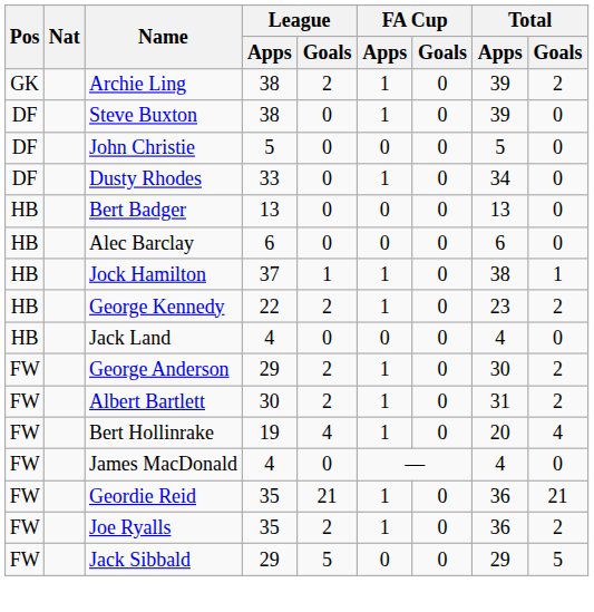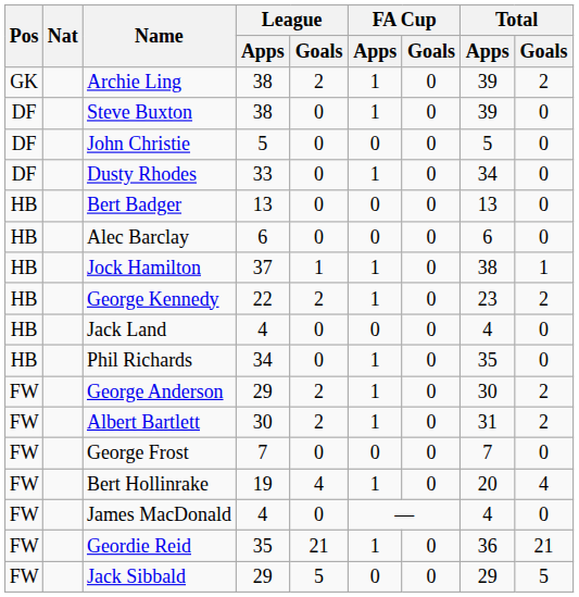 <table class="wikitable" style="text-align:center">
 <tr>
 <th rowspan="2">Pos</th>
 <th rowspan="2">Nat</th>
 <th rowspan="2">Name</th>
 <th colspan="2" style="width:85px;">League</th>
 <th colspan="2" style="width:85px;">FA Cup</th>
 <th colspan="2" style="width:85px;">Total</th>
 </tr>
 <tr>
 <th>Apps</th>
 <th>Goals</th>
 <th>Apps</th>
 <th>Goals</th>
 <th>Apps</th>
 <th>Goals</th>
 </tr>
 <tr>
 <td>GK</td>
 <td></td>
 <td style="text-align:left;"><a href='#'>Archie Ling</a></td>
 <td>38</td>
 <td>2</td>
 <td>1</td>
 <td>0</td>
 <td>39</td>
 <td>2</td>
 </tr>
 <tr>
 <td>DF</td>
 <td></td>
 <td style="text-align:left;"><a href='#'>Steve Buxton</a></td>
 <td>38</td>
 <td>0</td>
 <td>1</td>
 <td>0</td>
 <td>39</td>
 <td>0</td>
 </tr>
 <tr>
 <td>DF</td>
 <td></td>
 <td style="text-align:left;"><a href='#'>John Christie</a></td>
 <td>5</td>
 <td>0</td>
 <td>0</td>
 <td>0</td>
 <td>5</td>
 <td>0</td>
 </tr>
 <tr>
 <td>DF</td>
 <td></td>
 <td style="text-align:left;"><a href='#'>Dusty Rhodes</a></td>
 <td>33</td>
 <td>0</td>
 <td>1</td>
 <td>0</td>
 <td>34</td>
 <td>0</td>
 </tr>
 <tr>
 <td>HB</td>
 <td></td>
 <td style="text-align:left;"><a href='#'>Bert Badger</a></td>
 <td>13</td>
 <td>0</td>
 <td>0</td>
 <td>0</td>
 <td>13</td>
 <td>0</td>
 </tr>
 <tr>
 <td>HB</td>
 <td></td>
 <td style="text-align:left;">Alec Barclay</td>
 <td>6</td>
 <td>0</td>
 <td>0</td>
 <td>0</td>
 <td>6</td>
 <td>0</td>
 </tr>
 <tr>
 <td>HB</td>
 <td></td>
 <td style="text-align:left;"><a href='#'>Jock Hamilton</a></td>
 <td>37</td>
 <td>1</td>
 <td>1</td>
 <td>0</td>
 <td>38</td>
 <td>1</td>
 </tr>
 <tr>
 <td>HB</td>
 <td></td>
 <td style="text-align:left;"><a href='#'>George Kennedy</a></td>
 <td>22</td>
 <td>2</td>
 <td>1</td>
 <td>0</td>
 <td>23</td>
 <td>2</td>
 </tr>
 <tr>
 <td>HB</td>
 <td></td>
 <td style="text-align:left;">Jack Land</td>
 <td>4</td>
 <td>0</td>
 <td>0</td>
 <td>0</td>
 <td>4</td>
 <td>0</td>
 </tr>
 <tr>
+<td>HB</td>
+<td></td>
+<td style="text-align:left;">Phil Richards</td>
+<td>34</td>
+<td>0</td>
+<td>1</td>
+<td>0</td>
+<td>35</td>
+<td>0</td>
+</tr>
+<tr>
 <td>FW</td>
 <td></td>
 <td style="text-align:left;"><a href='#'>George Anderson</a></td>
 <td>29</td>
 <td>2</td>
 <td>1</td>
 <td>0</td>
 <td>30</td>
 <td>2</td>
 </tr>
 <tr>
 <td>FW</td>
 <td></td>
 <td style="text-align:left;"><a href='#'>Albert Bartlett</a></td>
 <td>30</td>
 <td>2</td>
 <td>1</td>
 <td>0</td>
 <td>31</td>
 <td>2</td>
+</tr>
+<tr>
+<td>FW</td>
+<td></td>
+<td style="text-align:left;">George Frost</td>
+<td>7</td>
+<td>0</td>
+<td>0</td>
+<td>0</td>
+<td>7</td>
+<td>0</td>
 </tr>
 <tr>
 <td>FW</td>
 <td></td>
 <td style="text-align:left;">Bert Hollinrake</td>
 <td>19</td>
 <td>4</td>
 <td>1</td>
 <td>0</td>
 <td>20</td>
 <td>4</td>
 </tr>
 <tr>
 <td>FW</td>
 <td></td>
 <td style="text-align:left;">James MacDonald</td>
 <td>4</td>
 <td>0</td>
 <td colspan="2">—</td>
 <td>4</td>
 <td>0</td>
 </tr>
 <tr>
 <td>FW</td>
 <td></td>
 <td style="text-align:left;"><a href='#'>Geordie Reid</a></td>
 <td>35</td>
 <td>21</td>
 <td>1</td>
 <td>0</td>
 <td>36</td>
 <td>21</td>
 </tr>
 <tr>
 <td>FW</td>
 <td></td>
-<td style="text-align:left;"><a href='#'>Joe Ryalls</a></td>
-<td>35</td>
-<td>2</td>
-<td>1</td>
-<td>0</td>
-<td>36</td>
-<td>2</td>
-</tr>
-<tr>
-<td>FW</td>
-<td></td>
 <td style="text-align:left;"><a href='#'>Jack Sibbald</a></td>
 <td>29</td>
 <td>5</td>
 <td>0</td>
 <td>0</td>
 <td>29</td>
 <td>5</td>
 </tr>
 </table>
